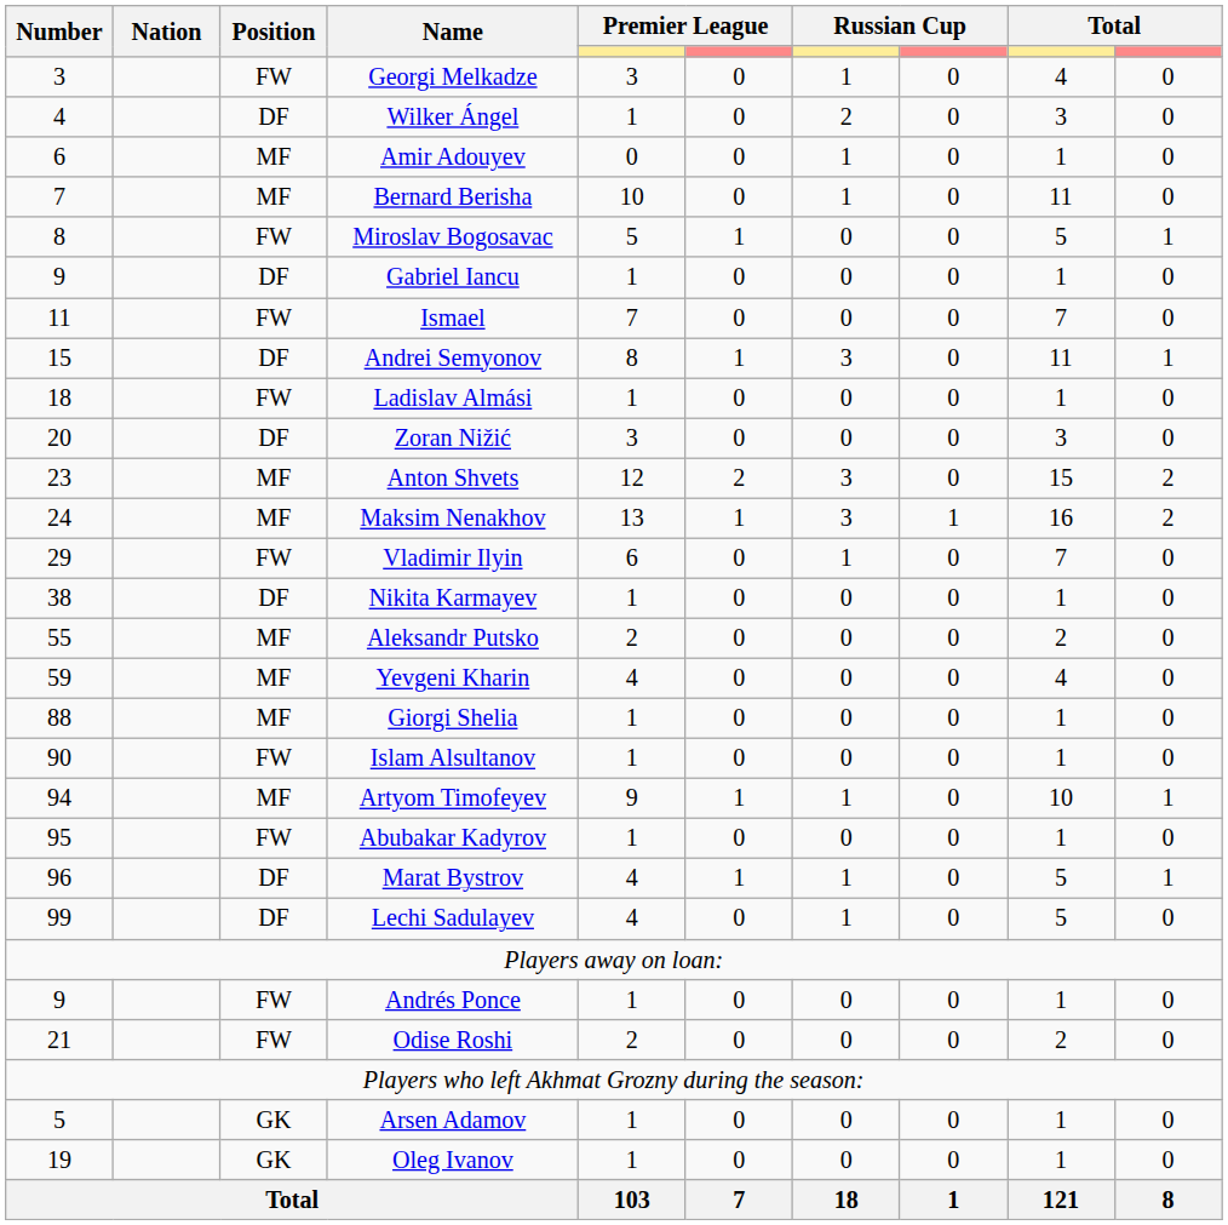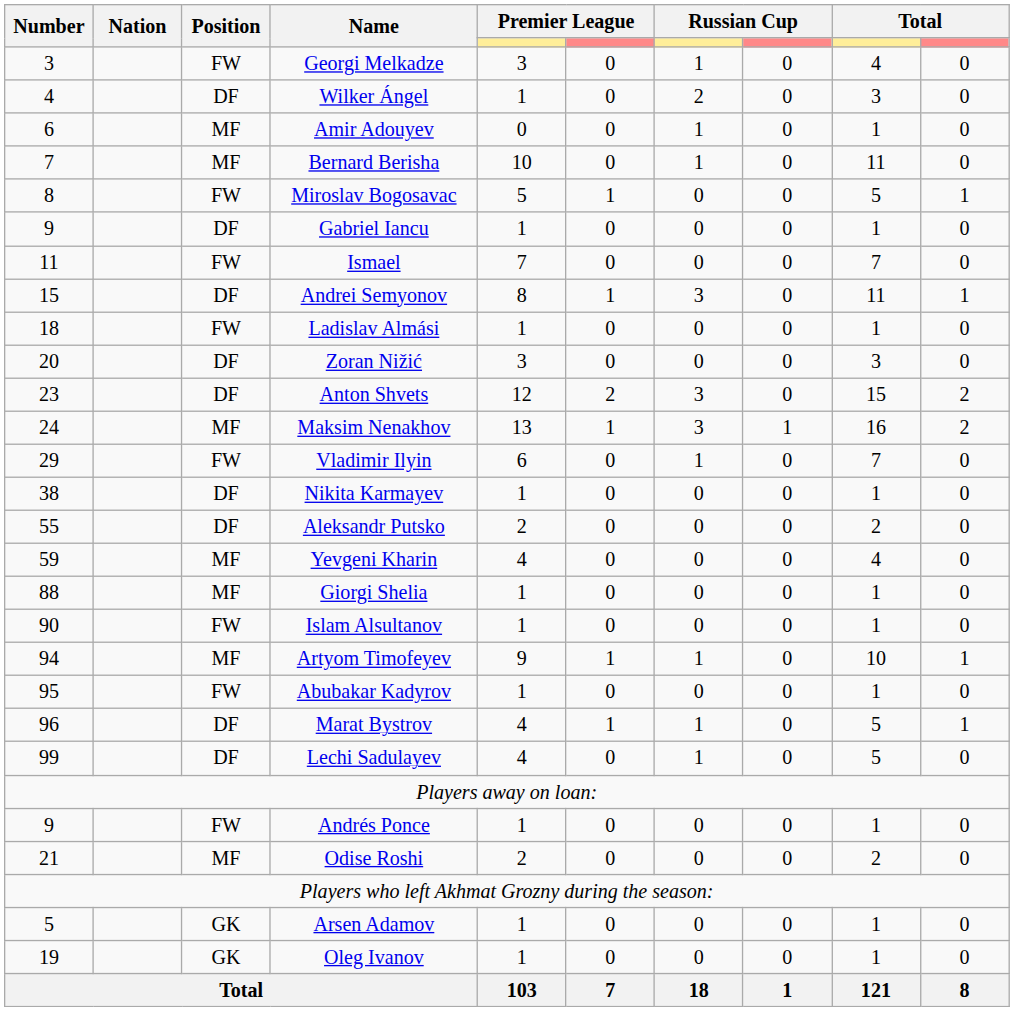 <table class="wikitable" style="font-size: 95%; text-align: center;">
 <tr>
 <th rowspan=2 width=60>Number</th>
 <th rowspan=2 width=60>Nation</th>
 <th rowspan=2 width=60>Position</th>
 <th rowspan=2 width=150>Name</th>
 <th colspan=2>Premier League</th>
 <th colspan=2>Russian Cup</th>
 <th colspan=2>Total</th>
 </tr>
 <tr>
 <th style="width:60px; background:#fe9;"></th>
 <th style="width:60px; background:#ff8888;"></th>
 <th style="width:60px; background:#fe9;"></th>
 <th style="width:60px; background:#ff8888;"></th>
 <th style="width:60px; background:#fe9;"></th>
 <th style="width:60px; background:#ff8888;"></th>
 </tr>
 <tr>
 <td>3</td>
 <td></td>
 <td>FW</td>
 <td><a href='#'>Georgi Melkadze</a></td>
 <td>3</td>
 <td>0</td>
 <td>1</td>
 <td>0</td>
 <td>4</td>
 <td>0</td>
 </tr>
 <tr>
 <td>4</td>
 <td></td>
 <td>DF</td>
 <td><a href='#'>Wilker Ángel</a></td>
 <td>1</td>
 <td>0</td>
 <td>2</td>
 <td>0</td>
 <td>3</td>
 <td>0</td>
 </tr>
 <tr>
 <td>6</td>
 <td></td>
 <td>MF</td>
 <td><a href='#'>Amir Adouyev</a></td>
 <td>0</td>
 <td>0</td>
 <td>1</td>
 <td>0</td>
 <td>1</td>
 <td>0</td>
 </tr>
 <tr>
 <td>7</td>
 <td></td>
 <td>MF</td>
 <td><a href='#'>Bernard Berisha</a></td>
 <td>10</td>
 <td>0</td>
 <td>1</td>
 <td>0</td>
 <td>11</td>
 <td>0</td>
 </tr>
 <tr>
 <td>8</td>
 <td></td>
 <td>FW</td>
 <td><a href='#'>Miroslav Bogosavac</a></td>
 <td>5</td>
 <td>1</td>
 <td>0</td>
 <td>0</td>
 <td>5</td>
 <td>1</td>
 </tr>
 <tr>
 <td>9</td>
 <td></td>
 <td>DF</td>
 <td><a href='#'>Gabriel Iancu</a></td>
 <td>1</td>
 <td>0</td>
 <td>0</td>
 <td>0</td>
 <td>1</td>
 <td>0</td>
 </tr>
 <tr>
 <td>11</td>
 <td></td>
 <td>FW</td>
 <td><a href='#'>Ismael</a></td>
 <td>7</td>
 <td>0</td>
 <td>0</td>
 <td>0</td>
 <td>7</td>
 <td>0</td>
 </tr>
 <tr>
 <td>15</td>
 <td></td>
 <td>DF</td>
 <td><a href='#'>Andrei Semyonov</a></td>
 <td>8</td>
 <td>1</td>
 <td>3</td>
 <td>0</td>
 <td>11</td>
 <td>1</td>
 </tr>
 <tr>
 <td>18</td>
 <td></td>
 <td>FW</td>
 <td><a href='#'>Ladislav Almási</a></td>
 <td>1</td>
 <td>0</td>
 <td>0</td>
 <td>0</td>
 <td>1</td>
 <td>0</td>
 </tr>
 <tr>
 <td>20</td>
 <td></td>
 <td>DF</td>
 <td><a href='#'>Zoran Nižić</a></td>
 <td>3</td>
 <td>0</td>
 <td>0</td>
 <td>0</td>
 <td>3</td>
 <td>0</td>
 </tr>
 <tr>
 <td>23</td>
 <td></td>
-<td>MF</td>
+<td>DF</td>
 <td><a href='#'>Anton Shvets</a></td>
 <td>12</td>
 <td>2</td>
 <td>3</td>
 <td>0</td>
 <td>15</td>
 <td>2</td>
 </tr>
 <tr>
 <td>24</td>
 <td></td>
 <td>MF</td>
 <td><a href='#'>Maksim Nenakhov</a></td>
 <td>13</td>
 <td>1</td>
 <td>3</td>
 <td>1</td>
 <td>16</td>
 <td>2</td>
 </tr>
 <tr>
 <td>29</td>
 <td></td>
 <td>FW</td>
 <td><a href='#'>Vladimir Ilyin</a></td>
 <td>6</td>
 <td>0</td>
 <td>1</td>
 <td>0</td>
 <td>7</td>
 <td>0</td>
 </tr>
 <tr>
 <td>38</td>
 <td></td>
 <td>DF</td>
 <td><a href='#'>Nikita Karmayev</a></td>
 <td>1</td>
 <td>0</td>
 <td>0</td>
 <td>0</td>
 <td>1</td>
 <td>0</td>
 </tr>
 <tr>
 <td>55</td>
 <td></td>
-<td>MF</td>
+<td>DF</td>
 <td><a href='#'>Aleksandr Putsko</a></td>
 <td>2</td>
 <td>0</td>
 <td>0</td>
 <td>0</td>
 <td>2</td>
 <td>0</td>
 </tr>
 <tr>
 <td>59</td>
 <td></td>
 <td>MF</td>
 <td><a href='#'>Yevgeni Kharin</a></td>
 <td>4</td>
 <td>0</td>
 <td>0</td>
 <td>0</td>
 <td>4</td>
 <td>0</td>
 </tr>
 <tr>
 <td>88</td>
 <td></td>
 <td>MF</td>
 <td><a href='#'>Giorgi Shelia</a></td>
 <td>1</td>
 <td>0</td>
 <td>0</td>
 <td>0</td>
 <td>1</td>
 <td>0</td>
 </tr>
 <tr>
 <td>90</td>
 <td></td>
 <td>FW</td>
 <td><a href='#'>Islam Alsultanov</a></td>
 <td>1</td>
 <td>0</td>
 <td>0</td>
 <td>0</td>
 <td>1</td>
 <td>0</td>
 </tr>
 <tr>
 <td>94</td>
 <td></td>
 <td>MF</td>
 <td><a href='#'>Artyom Timofeyev</a></td>
 <td>9</td>
 <td>1</td>
 <td>1</td>
 <td>0</td>
 <td>10</td>
 <td>1</td>
 </tr>
 <tr>
 <td>95</td>
 <td></td>
 <td>FW</td>
 <td><a href='#'>Abubakar Kadyrov</a></td>
 <td>1</td>
 <td>0</td>
 <td>0</td>
 <td>0</td>
 <td>1</td>
 <td>0</td>
 </tr>
 <tr>
 <td>96</td>
 <td></td>
 <td>DF</td>
 <td><a href='#'>Marat Bystrov</a></td>
 <td>4</td>
 <td>1</td>
 <td>1</td>
 <td>0</td>
 <td>5</td>
 <td>1</td>
 </tr>
 <tr>
 <td>99</td>
 <td></td>
 <td>DF</td>
 <td><a href='#'>Lechi Sadulayev</a></td>
 <td>4</td>
 <td>0</td>
 <td>1</td>
 <td>0</td>
 <td>5</td>
 <td>0</td>
 </tr>
 <tr>
 <td colspan="14"><em>Players away on loan:</em></td>
 </tr>
 <tr>
 <td>9</td>
 <td></td>
 <td>FW</td>
 <td><a href='#'>Andrés Ponce</a></td>
 <td>1</td>
 <td>0</td>
 <td>0</td>
 <td>0</td>
 <td>1</td>
 <td>0</td>
 </tr>
 <tr>
 <td>21</td>
 <td></td>
-<td>FW</td>
+<td>MF</td>
 <td><a href='#'>Odise Roshi</a></td>
 <td>2</td>
 <td>0</td>
 <td>0</td>
 <td>0</td>
 <td>2</td>
 <td>0</td>
 </tr>
 <tr>
 <td colspan="14"><em>Players who left Akhmat Grozny during the season:</em></td>
 </tr>
 <tr>
 <td>5</td>
 <td></td>
 <td>GK</td>
 <td><a href='#'>Arsen Adamov</a></td>
 <td>1</td>
 <td>0</td>
 <td>0</td>
 <td>0</td>
 <td>1</td>
 <td>0</td>
 </tr>
 <tr>
 <td>19</td>
 <td></td>
 <td>GK</td>
 <td><a href='#'>Oleg Ivanov</a></td>
 <td>1</td>
 <td>0</td>
 <td>0</td>
 <td>0</td>
 <td>1</td>
 <td>0</td>
 </tr>
 <tr>
 <th colspan=4>Total</th>
 <th>103</th>
 <th>7</th>
 <th>18</th>
 <th>1</th>
 <th>121</th>
 <th>8</th>
 </tr>
 </table>
